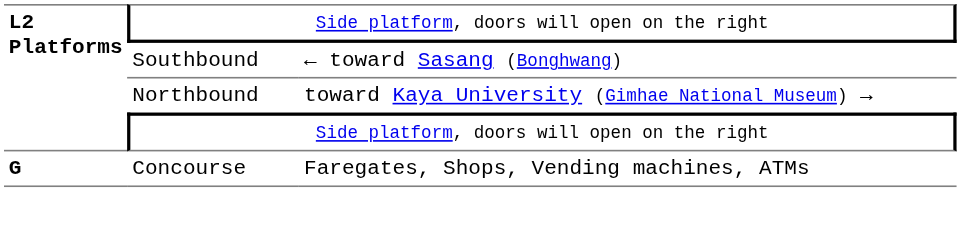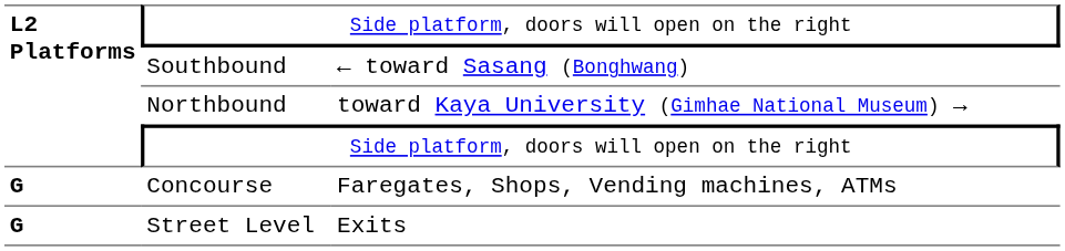 <table table border=0 cellspacing=0 cellpadding=3>
 <tr>
 <td style="border-top:solid 1px gray;border-bottom:solid 1px gray;" rowspan=4 valign=top><strong>L2<br>Platforms</strong></td>
 <td style="border-top:solid 1px gray;border-right:solid 2px black;border-left:solid 2px black;border-bottom:solid 2px black;text-align:center;" colspan=2><small><a href='#'>Side platform</a>, doors will open on the right</small></td>
 </tr>
 <tr>
 <td style="border-bottom:solid 1px gray;">Southbound</td>
 <td style="border-bottom:solid 1px gray;">←  toward <a href='#'>Sasang</a> <small>(<a href='#'>Bonghwang</a>)</small></td>
 </tr>
 <tr>
 <td>Northbound</td>
 <td>  toward <a href='#'>Kaya University</a> <small>(<a href='#'>Gimhae National Museum</a>)</small> →</td>
 </tr>
 <tr>
 <td style="border-top:solid 2px black;border-right:solid 2px black;border-left:solid 2px black;border-bottom:solid 1px gray;text-align:center;" colspan=2><small><a href='#'>Side platform</a>, doors will open on the right</small></td>
 </tr>
 <tr>
 <td style="border-bottom:solid 1px gray;" width=50 valign=top><strong>G</strong></td>
 <td style="border-bottom:solid 1px gray;" width=100 valign=top>Concourse</td>
 <td style="border-bottom:solid 1px gray;" width=400 valign=top>Faregates, Shops, Vending machines, ATMs</td>
 </tr>
+<tr>
+<td style="border-bottom:solid 1px gray;" width=50 valign=top><strong>G</strong></td>
+<td style="border-bottom:solid 1px gray;" width=100 valign=top>Street Level</td>
+<td style="border-bottom:solid 1px gray;" width=400 valign=top>Exits</td>
+</tr>
 </table>
